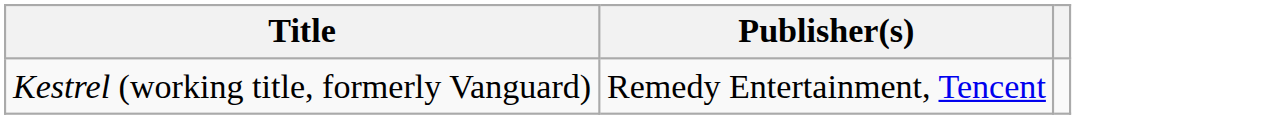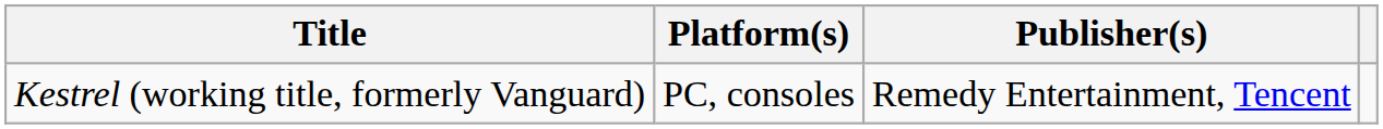 <table class="wikitable sortable plainrowheaders">
 <tr>
 <th scope="col">Title</th>
+<th scope="col">Platform(s)</th>
 <th scope="col">Publisher(s)</th>
 <th></th>
 </tr>
 <tr>
 <td><em>Kestrel</em> (working title, formerly Vanguard)</td>
+<td>PC, consoles</td>
 <td>Remedy Entertainment, <a href='#'>Tencent</a></td>
 <td></td>
 </tr>
 </table>
